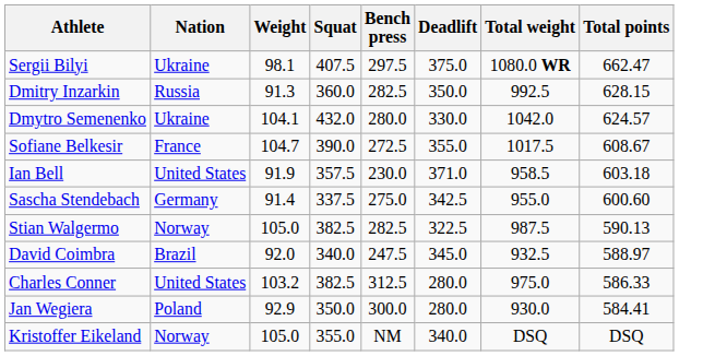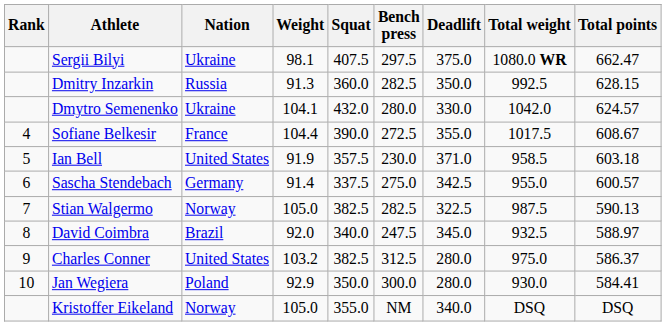 <table class="wikitable sortable" style="text-align:center">
 <tr>
+<th>Rank</th>
 <th>Athlete</th>
 <th>Nation</th>
 <th>Weight</th>
 <th>Squat</th>
 <th>Bench<br>press</th>
 <th>Deadlift</th>
 <th>Total weight</th>
 <th>Total points</th>
 </tr>
 <tr>
+<td></td>
 <td align=left><a href='#'>Sergii Bilyi</a></td>
 <td align=left> <a href='#'>Ukraine</a></td>
 <td>98.1</td>
 <td>407.5</td>
 <td>297.5</td>
 <td>375.0</td>
 <td>1080.0 <strong>WR</strong></td>
 <td>662.47</td>
 </tr>
 <tr>
+<td></td>
 <td align=left><a href='#'>Dmitry Inzarkin</a></td>
 <td align=left> <a href='#'>Russia</a></td>
 <td>91.3</td>
 <td>360.0</td>
 <td>282.5</td>
 <td>350.0</td>
 <td>992.5</td>
 <td>628.15</td>
 </tr>
 <tr>
+<td></td>
 <td align=left><a href='#'>Dmytro Semenenko</a></td>
 <td align=left> <a href='#'>Ukraine</a></td>
 <td>104.1</td>
 <td>432.0</td>
 <td>280.0</td>
 <td>330.0</td>
 <td>1042.0</td>
 <td>624.57</td>
 </tr>
 <tr>
+<td>4</td>
 <td align=left><a href='#'>Sofiane Belkesir</a></td>
 <td align=left> <a href='#'>France</a></td>
-<td>104.7</td>
+<td>104.4</td>
 <td>390.0</td>
 <td>272.5</td>
 <td>355.0</td>
 <td>1017.5</td>
 <td>608.67</td>
 </tr>
 <tr>
+<td>5</td>
 <td align=left><a href='#'>Ian Bell</a></td>
 <td align=left> <a href='#'>United States</a></td>
 <td>91.9</td>
 <td>357.5</td>
 <td>230.0</td>
 <td>371.0</td>
 <td>958.5</td>
 <td>603.18</td>
 </tr>
 <tr>
+<td>6</td>
 <td align=left><a href='#'>Sascha Stendebach</a></td>
 <td align=left> <a href='#'>Germany</a></td>
 <td>91.4</td>
 <td>337.5</td>
 <td>275.0</td>
 <td>342.5</td>
 <td>955.0</td>
-<td>600.60</td>
+<td>600.57</td>
 </tr>
 <tr>
+<td>7</td>
 <td align=left><a href='#'>Stian Walgermo</a></td>
 <td align=left> <a href='#'>Norway</a></td>
 <td>105.0</td>
 <td>382.5</td>
 <td>282.5</td>
 <td>322.5</td>
 <td>987.5</td>
 <td>590.13</td>
 </tr>
 <tr>
+<td>8</td>
 <td align=left><a href='#'>David Coimbra</a></td>
 <td align=left> <a href='#'>Brazil</a></td>
 <td>92.0</td>
 <td>340.0</td>
 <td>247.5</td>
 <td>345.0</td>
 <td>932.5</td>
 <td>588.97</td>
 </tr>
 <tr>
+<td>9</td>
 <td align=left><a href='#'>Charles Conner</a></td>
 <td align=left> <a href='#'>United States</a></td>
 <td>103.2</td>
 <td>382.5</td>
 <td>312.5</td>
 <td>280.0</td>
 <td>975.0</td>
-<td>586.33</td>
+<td>586.37</td>
 </tr>
 <tr>
+<td>10</td>
 <td align=left><a href='#'>Jan Wegiera</a></td>
 <td align=left> <a href='#'>Poland</a></td>
 <td>92.9</td>
 <td>350.0</td>
 <td>300.0</td>
 <td>280.0</td>
 <td>930.0</td>
 <td>584.41</td>
 </tr>
 <tr>
+<td></td>
 <td align=left><a href='#'>Kristoffer Eikeland</a></td>
 <td align=left> <a href='#'>Norway</a></td>
 <td>105.0</td>
 <td>355.0</td>
 <td>NM</td>
 <td>340.0</td>
 <td>DSQ</td>
 <td>DSQ</td>
 </tr>
 </table>
